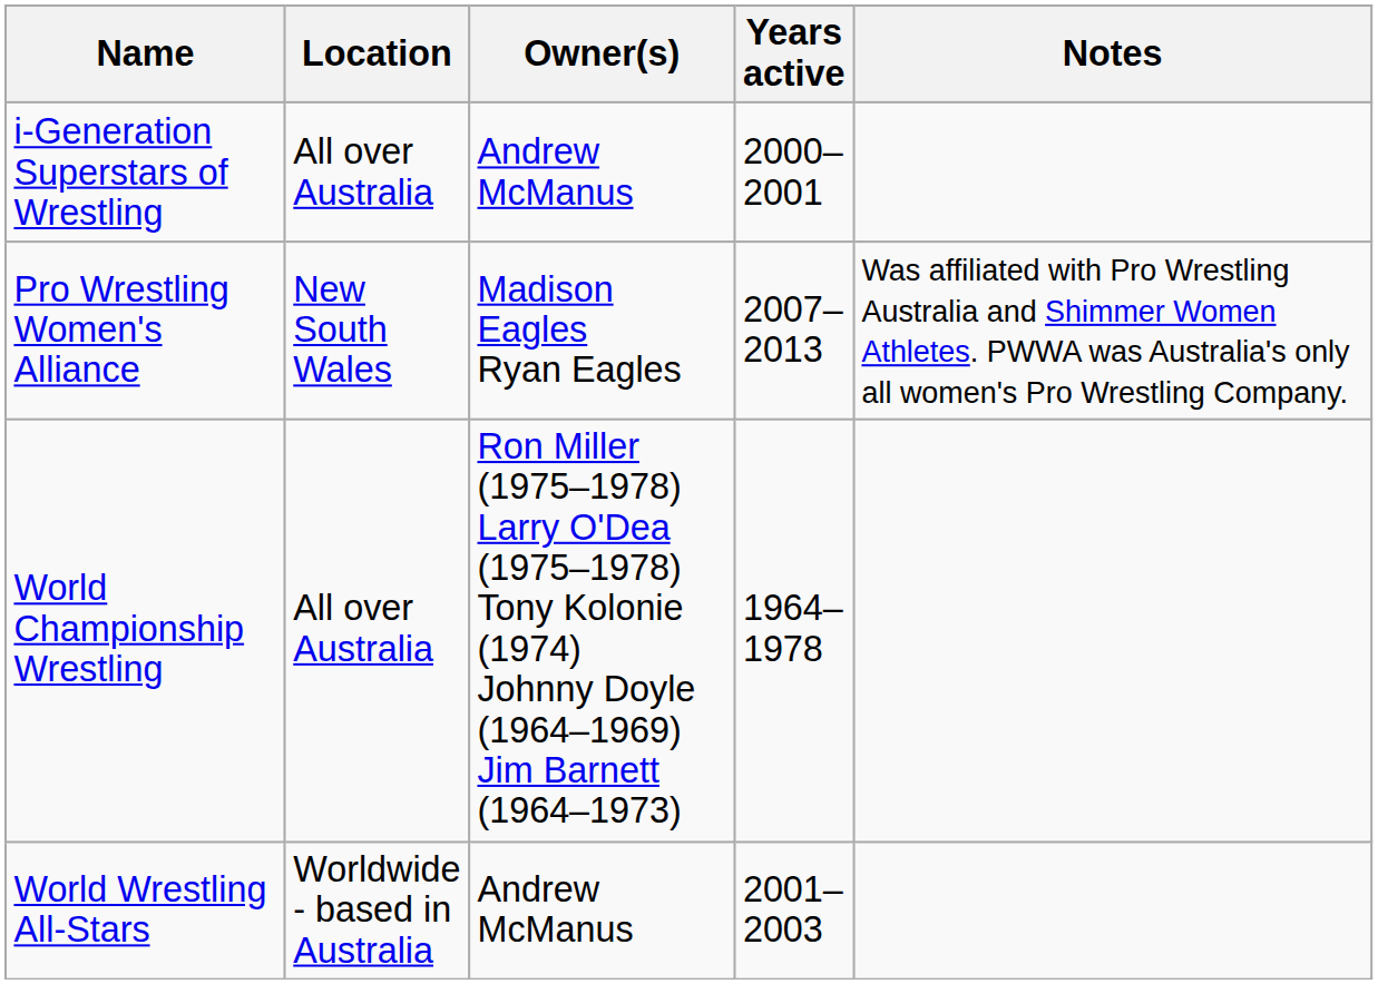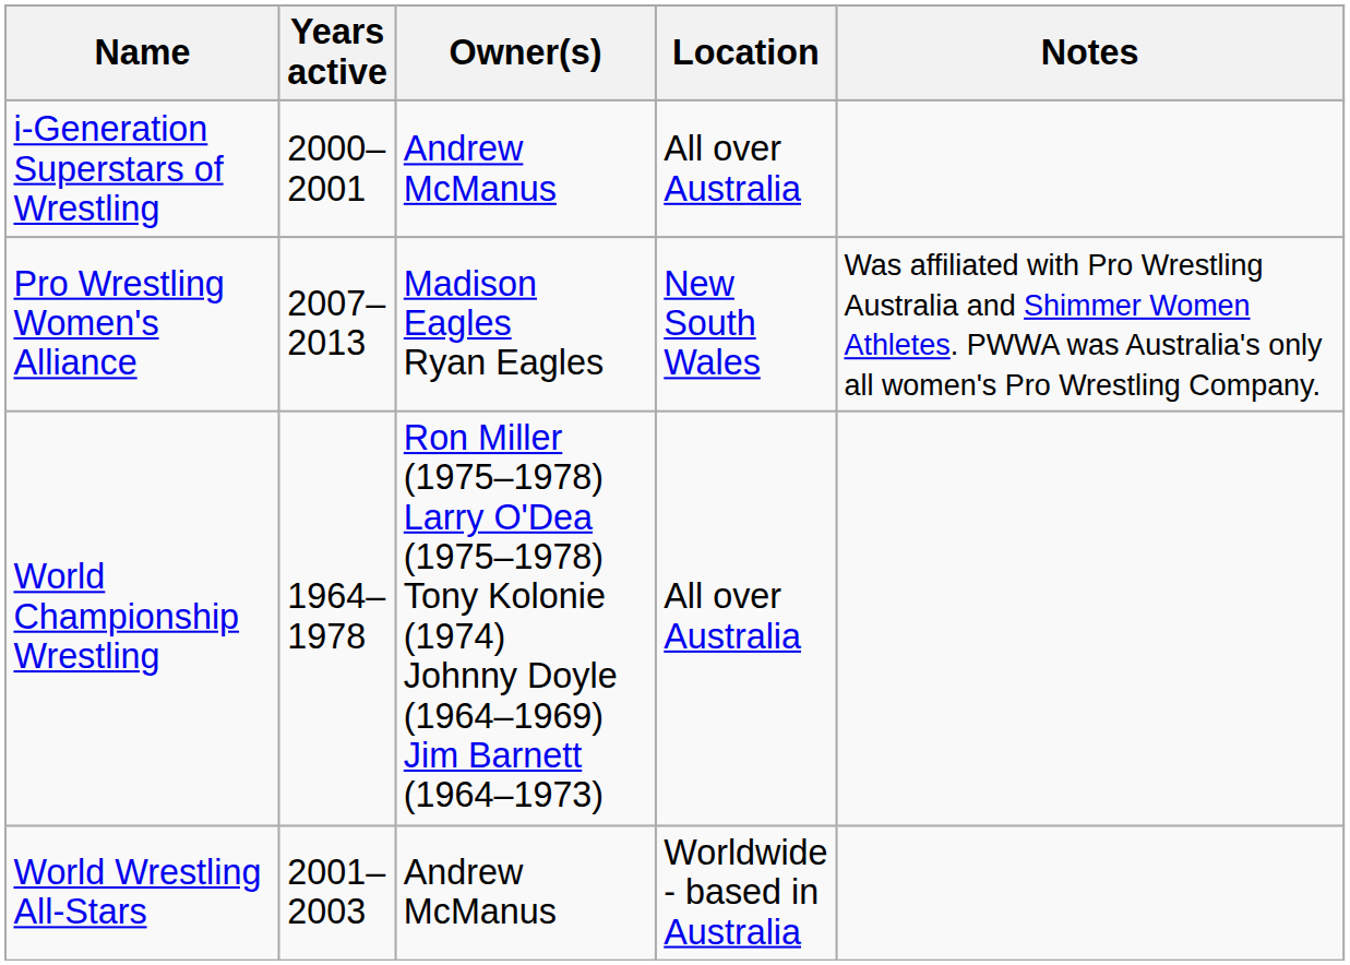 <table class="wikitable" style="text-align: left;">
 <tr>
 <th width="21%">Name</th>
+<th width="7%">Years active</th>
+<th width="21%">Owner(s)</th>
 <th width="7%">Location</th>
-<th width="21%">Owner(s)</th>
-<th width="7%">Years active</th>
 <th width="55%">Notes</th>
 </tr>
 <tr>
 <td><a href='#'>i-Generation Superstars of Wrestling</a></td>
+<td>2000–2001</td>
+<td><a href='#'>Andrew McManus</a></td>
 <td>All over <a href='#'>Australia</a></td>
-<td><a href='#'>Andrew McManus</a></td>
-<td>2000–2001</td>
 <td></td>
 </tr>
 <tr>
 <td><a href='#'>Pro Wrestling Women's Alliance</a></td>
+<td>2007–2013</td>
+<td><a href='#'>Madison Eagles</a><br>Ryan Eagles</td>
 <td><a href='#'>New South Wales</a></td>
-<td><a href='#'>Madison Eagles</a><br>Ryan Eagles</td>
-<td>2007–2013</td>
 <td><small>Was affiliated with Pro Wrestling Australia and <a href='#'>Shimmer Women Athletes</a>. PWWA was Australia's only all women's Pro Wrestling Company.</small></td>
 </tr>
 <tr>
 <td><a href='#'>World Championship Wrestling</a></td>
+<td>1964–1978</td>
+<td><a href='#'>Ron Miller</a> (1975–1978)<br><a href='#'>Larry O'Dea</a> (1975–1978)<br>Tony Kolonie (1974)<br>Johnny Doyle (1964–1969)<br><a href='#'>Jim Barnett</a> (1964–1973)</td>
 <td>All over <a href='#'>Australia</a></td>
-<td><a href='#'>Ron Miller</a> (1975–1978)<br><a href='#'>Larry O'Dea</a> (1975–1978)<br>Tony Kolonie (1974)<br>Johnny Doyle (1964–1969)<br><a href='#'>Jim Barnett</a> (1964–1973)</td>
-<td>1964–1978</td>
 <td></td>
 </tr>
 <tr>
 <td><a href='#'>World Wrestling All-Stars</a></td>
+<td>2001–2003</td>
+<td>Andrew McManus</td>
 <td>Worldwide - based in <a href='#'>Australia</a></td>
-<td>Andrew McManus</td>
-<td>2001–2003</td>
 <td></td>
 </tr>
 </table>
